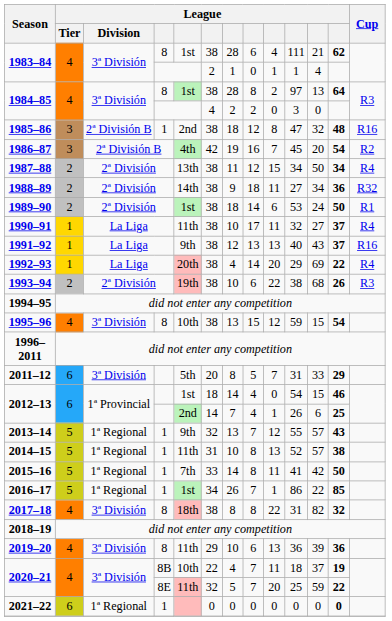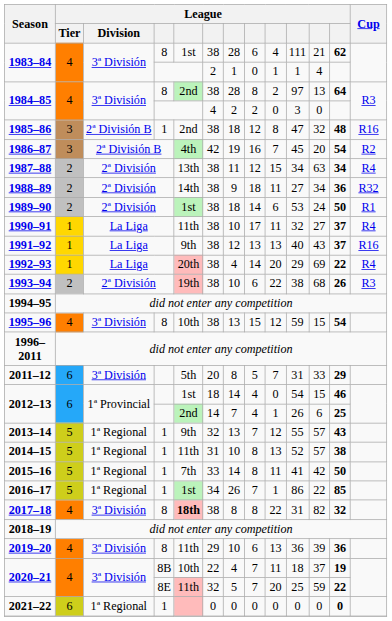 <table class="wikitable" style="text-align:center">
 <tr>
 <th rowspan=2 width=60>Season</th>
 <th colspan=11>League</th>
 <th rowspan=2 width=40 align=center><a href='#'>Cup</a></th>
 </tr>
 <tr>
 <th>Tier</th>
 <th>Division</th>
 <th></th>
 <th></th>
 <th width=20></th>
 <th width=20></th>
 <th width=20></th>
 <th width=20></th>
 <th width=20></th>
 <th width=20></th>
 <th width=20></th>
 </tr>
 <tr>
 <td rowspan=2><strong><a href='#'>1983–84</a></strong></td>
 <td rowspan=2 bgcolor=#FF7F00>4</td>
 <td rowspan=2><a href='#'>3ª División</a></td>
 <td>8</td>
 <td>1st</td>
 <td>38</td>
 <td>28</td>
 <td>6</td>
 <td>4</td>
 <td>111</td>
 <td>21</td>
 <td><strong>62</strong></td>
 <td rowspan=2></td>
 </tr>
 <tr>
 <td colspan=2></td>
 <td>2</td>
 <td>1</td>
 <td>0</td>
 <td>1</td>
 <td>1</td>
 <td>4</td>
 <td></td>
 </tr>
 <tr>
 <td rowspan=2><strong><a href='#'>1984–85</a></strong></td>
 <td rowspan=2 bgcolor=#FF7F00>4</td>
 <td rowspan=2><a href='#'>3ª División</a></td>
 <td>8</td>
-<td bgcolor=#BBF3BB>1st</td>
+<td bgcolor=#BBF3BB>2nd</td>
 <td>38</td>
 <td>28</td>
 <td>8</td>
 <td>2</td>
 <td>97</td>
 <td>13</td>
 <td><strong>64</strong></td>
 <td rowspan=2><a href='#'>R3</a></td>
 </tr>
 <tr>
 <td colspan=2></td>
 <td>4</td>
 <td>2</td>
 <td>2</td>
 <td>0</td>
 <td>3</td>
 <td>0</td>
 <td></td>
 </tr>
 <tr>
 <td><strong><a href='#'>1985–86</a></strong></td>
 <td bgcolor=#BF8D5B>3</td>
 <td><a href='#'>2ª División B</a></td>
 <td>1</td>
 <td>2nd</td>
 <td>38</td>
 <td>18</td>
 <td>12</td>
 <td>8</td>
 <td>47</td>
 <td>32</td>
 <td><strong>48</strong></td>
 <td><a href='#'>R16</a></td>
 </tr>
 <tr>
 <td><strong><a href='#'>1986–87</a></strong></td>
 <td bgcolor=#BF8D5B>3</td>
 <td colspan=2><a href='#'>2ª División B</a></td>
 <td bgcolor=#BBF3BB>4th</td>
 <td>42</td>
 <td>19</td>
 <td>16</td>
 <td>7</td>
 <td>45</td>
 <td>20</td>
 <td><strong>54</strong></td>
 <td><a href='#'>R2</a></td>
 </tr>
 <tr>
 <td><strong><a href='#'>1987–88</a></strong></td>
 <td bgcolor=silver>2</td>
 <td colspan=2><a href='#'>2ª División</a></td>
 <td>13th</td>
 <td>38</td>
 <td>11</td>
 <td>12</td>
 <td>15</td>
 <td>34</td>
-<td>50</td>
+<td>63</td>
 <td><strong>34</strong></td>
 <td><a href='#'>R4</a></td>
 </tr>
 <tr>
 <td><strong><a href='#'>1988–89</a></strong></td>
 <td bgcolor=silver>2</td>
 <td colspan=2><a href='#'>2ª División</a></td>
 <td>14th</td>
 <td>38</td>
 <td>9</td>
 <td>18</td>
 <td>11</td>
 <td>27</td>
 <td>34</td>
 <td><strong>36</strong></td>
 <td><a href='#'>R32</a></td>
 </tr>
 <tr>
 <td><strong><a href='#'>1989–90</a></strong></td>
 <td bgcolor=silver>2</td>
 <td colspan=2><a href='#'>2ª División</a></td>
 <td bgcolor=#BBF3BB>1st</td>
 <td>38</td>
 <td>18</td>
 <td>14</td>
 <td>6</td>
 <td>53</td>
 <td>24</td>
 <td><strong>50</strong></td>
 <td><a href='#'>R1</a></td>
 </tr>
 <tr>
 <td><strong><a href='#'>1990–91</a></strong></td>
 <td bgcolor=gold>1</td>
 <td colspan=2><a href='#'>La Liga</a></td>
 <td>11th</td>
 <td>38</td>
 <td>10</td>
 <td>17</td>
 <td>11</td>
 <td>32</td>
 <td>27</td>
 <td><strong>37</strong></td>
 <td><a href='#'>R4</a></td>
 </tr>
 <tr>
 <td><strong><a href='#'>1991–92</a></strong></td>
 <td bgcolor=gold>1</td>
 <td colspan=2><a href='#'>La Liga</a></td>
 <td>9th</td>
 <td>38</td>
 <td>12</td>
 <td>13</td>
 <td>13</td>
 <td>40</td>
 <td>43</td>
 <td><strong>37</strong></td>
 <td><a href='#'>R16</a></td>
 </tr>
 <tr>
 <td><strong><a href='#'>1992–93</a></strong></td>
 <td bgcolor=gold>1</td>
 <td colspan=2><a href='#'>La Liga</a></td>
 <td bgcolor=#FFBBBB>20th</td>
 <td>38</td>
 <td>4</td>
 <td>14</td>
 <td>20</td>
 <td>29</td>
 <td>69</td>
 <td><strong>22</strong></td>
 <td><a href='#'>R4</a></td>
 </tr>
 <tr>
 <td><strong><a href='#'>1993–94</a></strong></td>
 <td bgcolor=silver>2</td>
 <td colspan=2><a href='#'>2ª División</a></td>
 <td bgcolor=#FFBBBB>19th</td>
 <td>38</td>
 <td>10</td>
 <td>6</td>
 <td>22</td>
 <td>38</td>
 <td>68</td>
 <td><strong>26</strong></td>
 <td><a href='#'>R3</a></td>
 </tr>
 <tr>
 <td><strong>1994–95</strong></td>
 <td colspan=12><em>did not enter any competition</em></td>
 </tr>
 <tr>
 <td><strong><a href='#'>1995–96</a></strong></td>
 <td bgcolor=#FF7F00>4</td>
 <td><a href='#'>3ª División</a></td>
 <td>8</td>
 <td>10th</td>
 <td>38</td>
 <td>13</td>
 <td>15</td>
 <td>12</td>
 <td>59</td>
 <td>15</td>
 <td><strong>54</strong></td>
 <td></td>
 </tr>
 <tr>
 <td><strong>1996–2011</strong></td>
 <td colspan=12><em>did not enter any competition</em></td>
 </tr>
 <tr>
 <td><strong>2011–12</strong></td>
 <td bgcolor=#25A8F9>6</td>
 <td><a href='#'>3ª División</a></td>
 <td></td>
 <td>5th</td>
 <td>20</td>
 <td>8</td>
 <td>5</td>
 <td>7</td>
 <td>31</td>
 <td>33</td>
 <td><strong>29</strong></td>
 <td></td>
 </tr>
 <tr>
 <td rowspan=2><strong>2012–13</strong></td>
 <td bgcolor=#25A8F9 rowspan=2>6</td>
 <td rowspan=2>1ª Provincial</td>
 <td></td>
 <td>1st</td>
 <td>18</td>
 <td>14</td>
 <td>4</td>
 <td>0</td>
 <td>54</td>
 <td>15</td>
 <td><strong>46</strong></td>
 <td rowspan=2></td>
 </tr>
 <tr>
 <td></td>
 <td bgcolor=#BBF3BB>2nd</td>
 <td>14</td>
 <td>7</td>
 <td>4</td>
 <td>1</td>
 <td>26</td>
 <td>6</td>
 <td><strong>25</strong></td>
 </tr>
 <tr>
 <td><strong>2013–14</strong></td>
 <td bgcolor=#CECE1B>5</td>
 <td>1ª Regional</td>
 <td>1</td>
 <td>9th</td>
 <td>32</td>
 <td>13</td>
 <td>7</td>
 <td>12</td>
 <td>55</td>
 <td>57</td>
 <td><strong>43</strong></td>
 <td></td>
 </tr>
 <tr>
 <td><strong>2014–15</strong></td>
 <td bgcolor=#CECE1B>5</td>
 <td>1ª Regional</td>
 <td>1</td>
 <td>11th</td>
 <td>31</td>
 <td>10</td>
 <td>8</td>
 <td>13</td>
 <td>52</td>
 <td>57</td>
 <td><strong>38</strong></td>
 <td></td>
 </tr>
 <tr>
 <td><strong>2015–16</strong></td>
 <td bgcolor=#CECE1B>5</td>
 <td>1ª Regional</td>
 <td>1</td>
 <td>7th</td>
 <td>33</td>
 <td>14</td>
 <td>8</td>
 <td>11</td>
 <td>41</td>
 <td>42</td>
 <td><strong>50</strong></td>
 <td></td>
 </tr>
 <tr>
 <td><strong>2016–17</strong></td>
 <td bgcolor=#CECE1B>5</td>
 <td>1ª Regional</td>
 <td>1</td>
 <td bgcolor=#BBF3BB>1st</td>
 <td>34</td>
 <td>26</td>
 <td>7</td>
 <td>1</td>
 <td>86</td>
 <td>22</td>
 <td><strong>85</strong></td>
 <td></td>
 </tr>
 <tr>
 <td><strong><a href='#'>2017–18</a></strong></td>
 <td bgcolor=#FF7F00>4</td>
 <td><a href='#'>3ª División</a></td>
 <td>8</td>
-<td bgcolor=#FFBBBB>18th</td>
+<td bgcolor=#FFBBBB><strong>18th</strong></td>
 <td>38</td>
 <td>8</td>
 <td>8</td>
 <td>22</td>
 <td>31</td>
 <td>82</td>
 <td><strong>32</strong></td>
 <td></td>
 </tr>
 <tr>
 <td><strong>2018–19</strong></td>
 <td colspan=12><em>did not enter any competition</em></td>
 </tr>
 <tr>
 <td><strong><a href='#'>2019–20</a></strong></td>
 <td bgcolor=#FF7F00>4</td>
 <td><a href='#'>3ª División</a></td>
 <td>8</td>
 <td>11th</td>
 <td>29</td>
 <td>10</td>
 <td>6</td>
 <td>13</td>
 <td>36</td>
 <td>39</td>
 <td><strong>36</strong></td>
 <td></td>
 </tr>
 <tr>
 <td rowspan=2><strong><a href='#'>2020–21</a></strong></td>
 <td rowspan=2 bgcolor=#FF7F00>4</td>
 <td rowspan=2><a href='#'>3ª División</a></td>
 <td>8B</td>
 <td>10th</td>
 <td>22</td>
 <td>4</td>
 <td>7</td>
 <td>11</td>
 <td>18</td>
 <td>37</td>
 <td><strong>19</strong></td>
 <td rowspan=2></td>
 </tr>
 <tr>
 <td>8E</td>
 <td bgcolor=#FFBBBB>11th</td>
 <td>32</td>
 <td>5</td>
 <td>7</td>
 <td>20</td>
 <td>25</td>
 <td>59</td>
 <td><strong>22</strong></td>
 </tr>
 <tr>
 <td><strong>2021–22</strong></td>
 <td bgcolor=#CECE1B>6</td>
 <td>1ª Regional</td>
 <td>1</td>
 <td bgcolor=#FFBBBB></td>
 <td>0</td>
 <td>0</td>
 <td>0</td>
 <td>0</td>
 <td>0</td>
 <td>0</td>
 <td><strong>0</strong></td>
 <td></td>
 </tr>
 <tr>
 </tr>
 </table>
